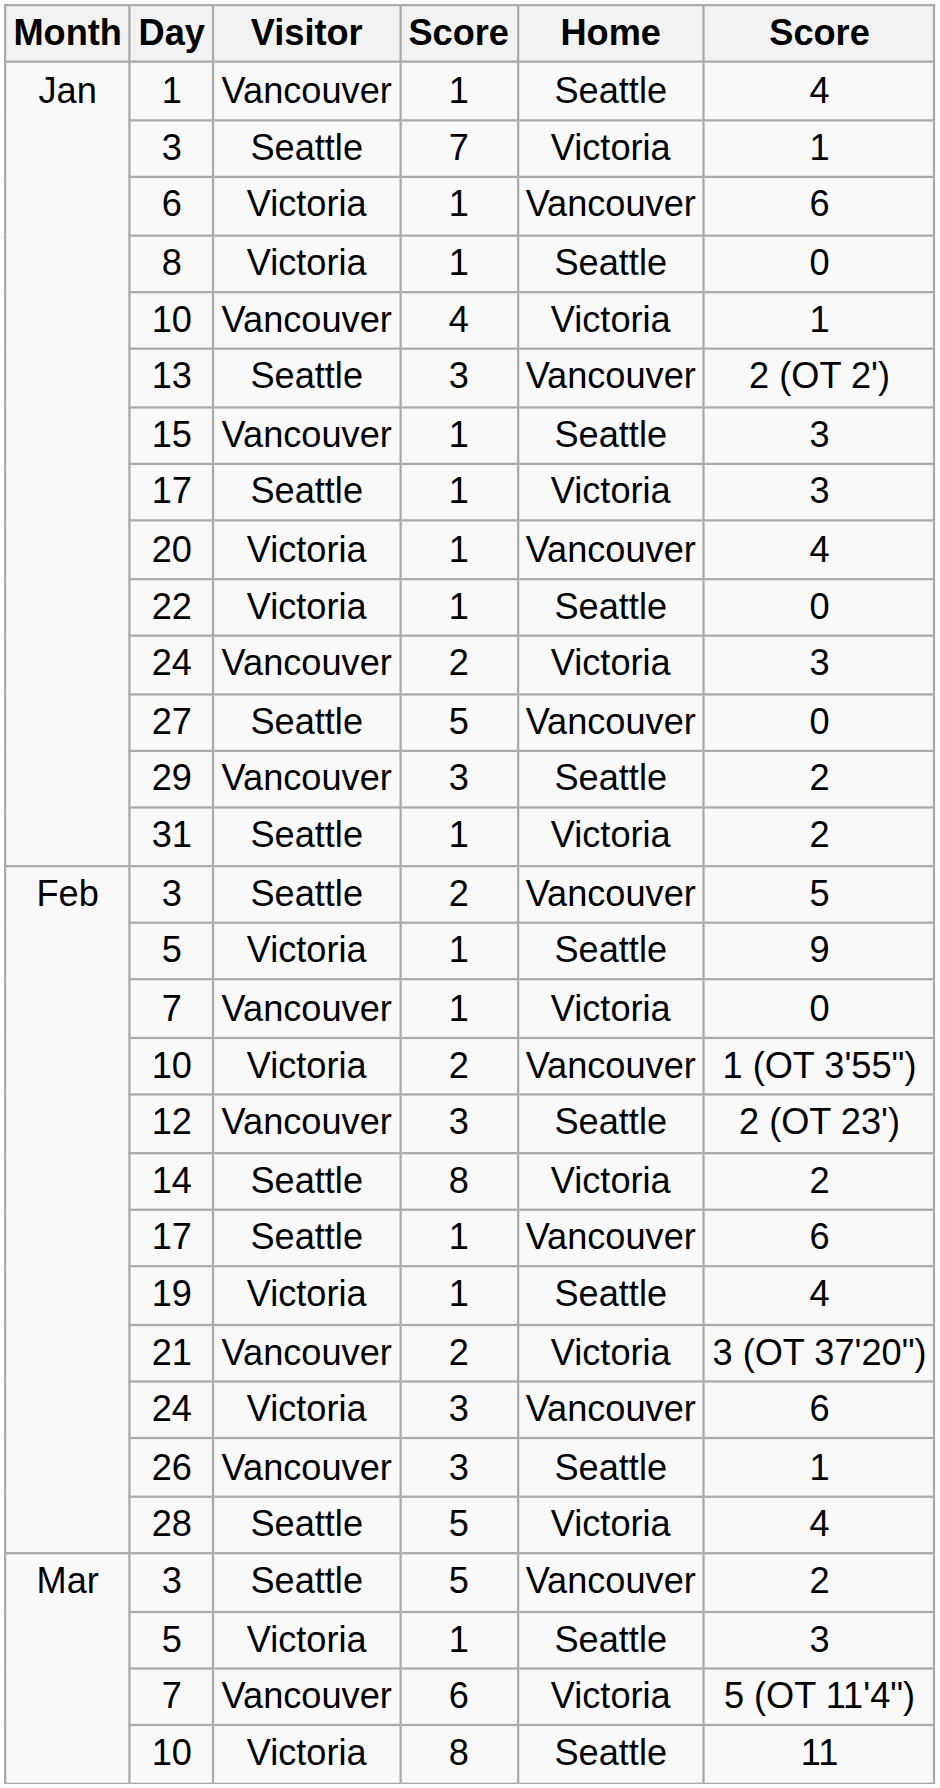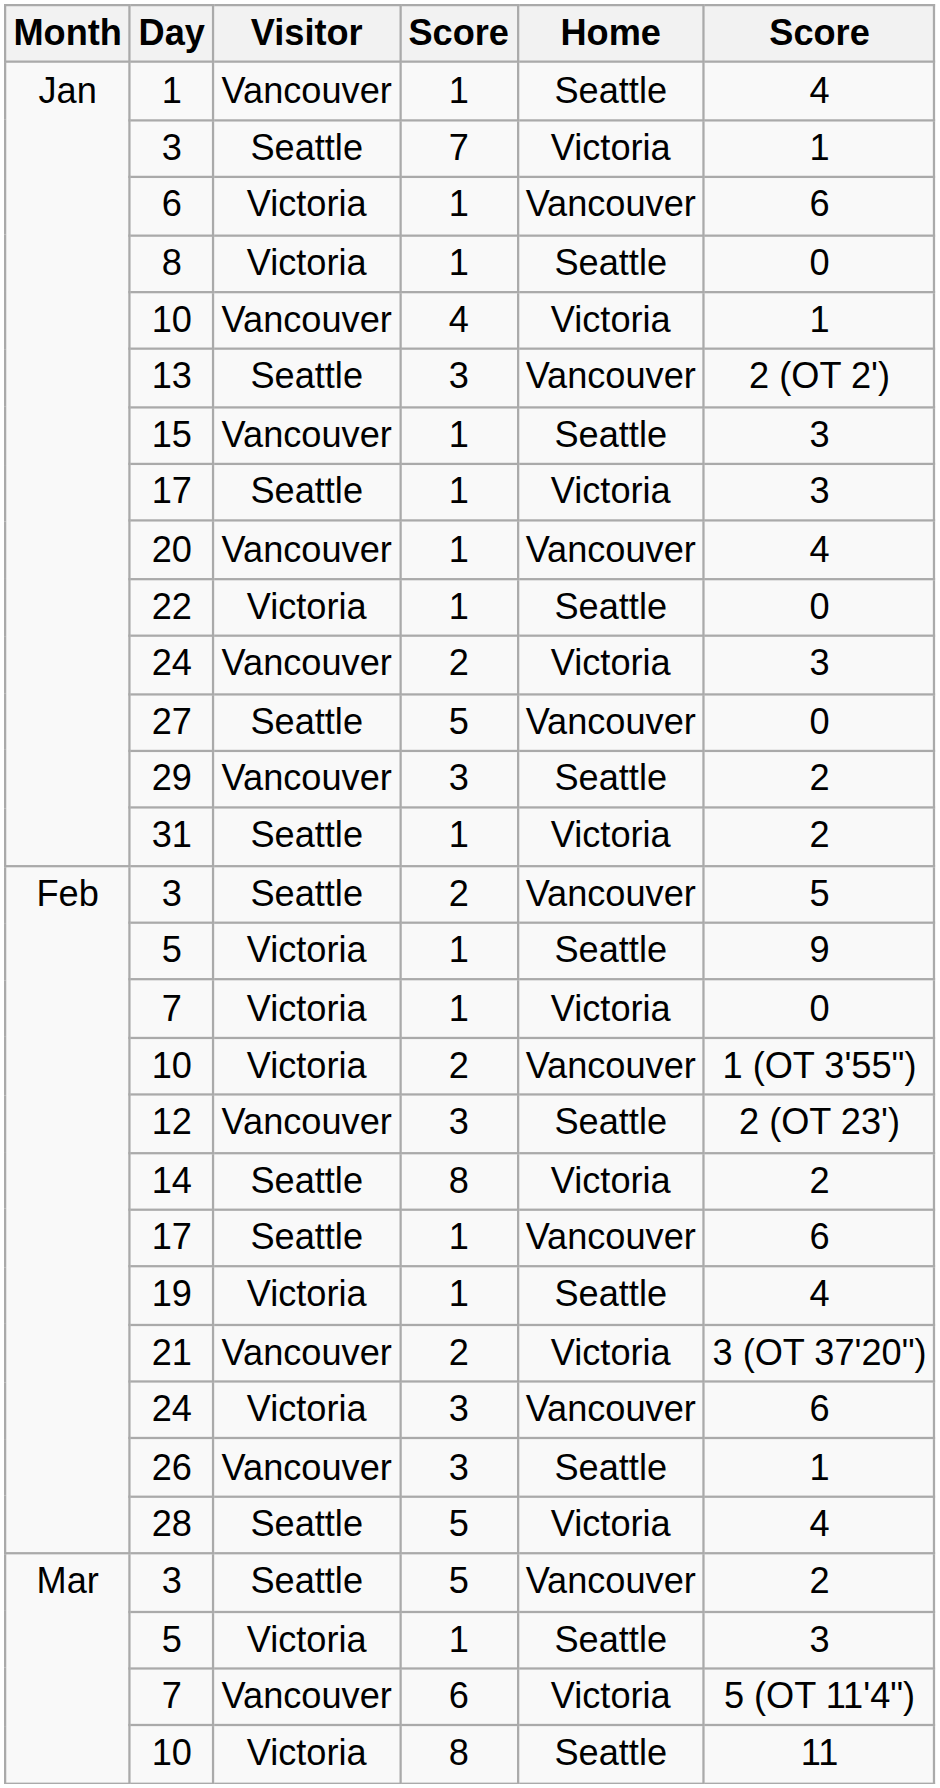 <table class="wikitable" style="text-align:center;">
 <tr>
 <th>Month</th>
 <th>Day</th>
 <th>Visitor</th>
 <th>Score</th>
 <th>Home</th>
 <th>Score</th>
 </tr>
 <tr>
 <td rowspan="14" valign="top">Jan</td>
 <td>1</td>
 <td>Vancouver</td>
 <td>1</td>
 <td>Seattle</td>
 <td>4</td>
 </tr>
 <tr>
 <td>3</td>
 <td>Seattle</td>
 <td>7</td>
 <td>Victoria</td>
 <td>1</td>
 </tr>
 <tr>
 <td>6</td>
 <td>Victoria</td>
 <td>1</td>
 <td>Vancouver</td>
 <td>6</td>
 </tr>
 <tr>
 <td>8</td>
 <td>Victoria</td>
 <td>1</td>
 <td>Seattle</td>
 <td>0</td>
 </tr>
 <tr>
 <td>10</td>
 <td>Vancouver</td>
 <td>4</td>
 <td>Victoria</td>
 <td>1</td>
 </tr>
 <tr>
 <td>13</td>
 <td>Seattle</td>
 <td>3</td>
 <td>Vancouver</td>
 <td>2 (OT 2')</td>
 </tr>
 <tr>
 <td>15</td>
 <td>Vancouver</td>
 <td>1</td>
 <td>Seattle</td>
 <td>3</td>
 </tr>
 <tr>
 <td>17</td>
 <td>Seattle</td>
 <td>1</td>
 <td>Victoria</td>
 <td>3</td>
 </tr>
 <tr>
 <td>20</td>
-<td>Victoria</td>
+<td>Vancouver</td>
 <td>1</td>
 <td>Vancouver</td>
 <td>4</td>
 </tr>
 <tr>
 <td>22</td>
 <td>Victoria</td>
 <td>1</td>
 <td>Seattle</td>
 <td>0</td>
 </tr>
 <tr>
 <td>24</td>
 <td>Vancouver</td>
 <td>2</td>
 <td>Victoria</td>
 <td>3</td>
 </tr>
 <tr>
 <td>27</td>
 <td>Seattle</td>
 <td>5</td>
 <td>Vancouver</td>
 <td>0</td>
 </tr>
 <tr>
 <td>29</td>
 <td>Vancouver</td>
 <td>3</td>
 <td>Seattle</td>
 <td>2</td>
 </tr>
 <tr>
 <td>31</td>
 <td>Seattle</td>
 <td>1</td>
 <td>Victoria</td>
 <td>2</td>
 </tr>
 <tr>
 <td rowspan="12" valign="top">Feb</td>
 <td>3</td>
 <td>Seattle</td>
 <td>2</td>
 <td>Vancouver</td>
 <td>5</td>
 </tr>
 <tr>
 <td>5</td>
 <td>Victoria</td>
 <td>1</td>
 <td>Seattle</td>
 <td>9</td>
 </tr>
 <tr>
 <td>7</td>
-<td>Vancouver</td>
+<td>Victoria</td>
 <td>1</td>
 <td>Victoria</td>
 <td>0</td>
 </tr>
 <tr>
 <td>10</td>
 <td>Victoria</td>
 <td>2</td>
 <td>Vancouver</td>
 <td>1 (OT 3'55")</td>
 </tr>
 <tr>
 <td>12</td>
 <td>Vancouver</td>
 <td>3</td>
 <td>Seattle</td>
 <td>2 (OT 23')</td>
 </tr>
 <tr>
 <td>14</td>
 <td>Seattle</td>
 <td>8</td>
 <td>Victoria</td>
 <td>2</td>
 </tr>
 <tr>
 <td>17</td>
 <td>Seattle</td>
 <td>1</td>
 <td>Vancouver</td>
 <td>6</td>
 </tr>
 <tr>
 <td>19</td>
 <td>Victoria</td>
 <td>1</td>
 <td>Seattle</td>
 <td>4</td>
 </tr>
 <tr>
 <td>21</td>
 <td>Vancouver</td>
 <td>2</td>
 <td>Victoria</td>
 <td>3 (OT 37'20")</td>
 </tr>
 <tr>
 <td>24</td>
 <td>Victoria</td>
 <td>3</td>
 <td>Vancouver</td>
 <td>6</td>
 </tr>
 <tr>
 <td>26</td>
 <td>Vancouver</td>
 <td>3</td>
 <td>Seattle</td>
 <td>1</td>
 </tr>
 <tr>
 <td>28</td>
 <td>Seattle</td>
 <td>5</td>
 <td>Victoria</td>
 <td>4</td>
 </tr>
 <tr>
 <td rowspan="4" valign="top">Mar</td>
 <td>3</td>
 <td>Seattle</td>
 <td>5</td>
 <td>Vancouver</td>
 <td>2</td>
 </tr>
 <tr>
 <td>5</td>
 <td>Victoria</td>
 <td>1</td>
 <td>Seattle</td>
 <td>3</td>
 </tr>
 <tr>
 <td>7</td>
 <td>Vancouver</td>
 <td>6</td>
 <td>Victoria</td>
 <td>5 (OT 11'4")</td>
 </tr>
 <tr>
 <td>10</td>
 <td>Victoria</td>
 <td>8</td>
 <td>Seattle</td>
 <td>11</td>
 </tr>
 </table>
